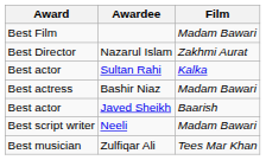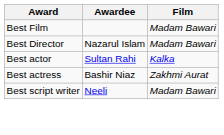 <table class="wikitable">
 <tr>
 <th>Award</th>
 <th>Awardee</th>
 <th>Film</th>
 </tr>
 <tr>
 <td>Best Film</td>
 <td></td>
 <td><em>Madam Bawari</em></td>
 </tr>
 <tr>
 <td>Best Director</td>
 <td>Nazarul Islam</td>
-<td><em>Zakhmi Aurat</em></td>
+<td><em>Madam Bawari</em></td>
 </tr>
 <tr>
 <td>Best actor</td>
 <td><a href='#'>Sultan Rahi</a></td>
 <td><a href='#'><em>Kalka</em></a></td>
 </tr>
 <tr>
 <td>Best actress</td>
 <td>Bashir Niaz</td>
-<td><em>Madam Bawari</em></td>
-</tr>
-<tr>
-<td>Best actor</td>
-<td><a href='#'>Javed Sheikh</a></td>
-<td><em>Baarish</em></td>
+<td><em>Zakhmi Aurat</em></td>
 </tr>
 <tr>
 <td>Best script writer</td>
 <td><a href='#'>Neeli</a></td>
 <td><em>Madam Bawari</em></td>
 </tr>
-<tr>
-<td>Best musician</td>
-<td>Zulfiqar Ali</td>
-<td><em>Tees Mar Khan</em></td>
-</tr>
 </table>
